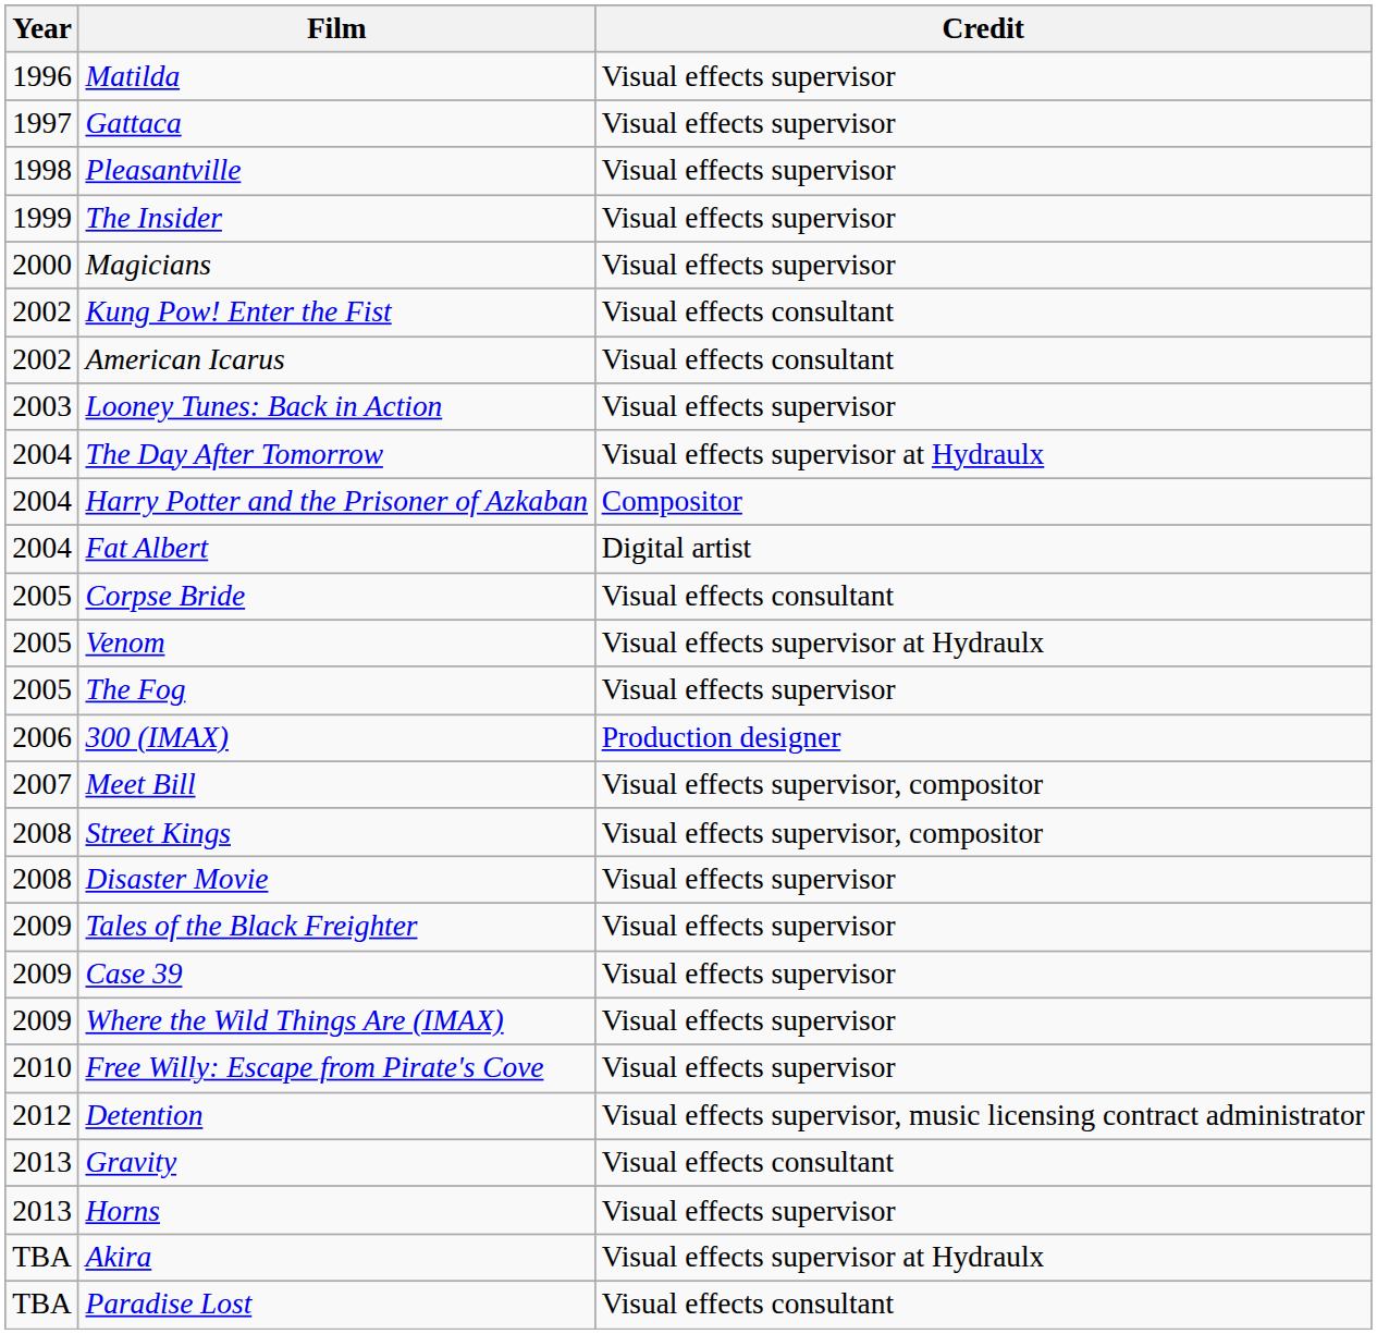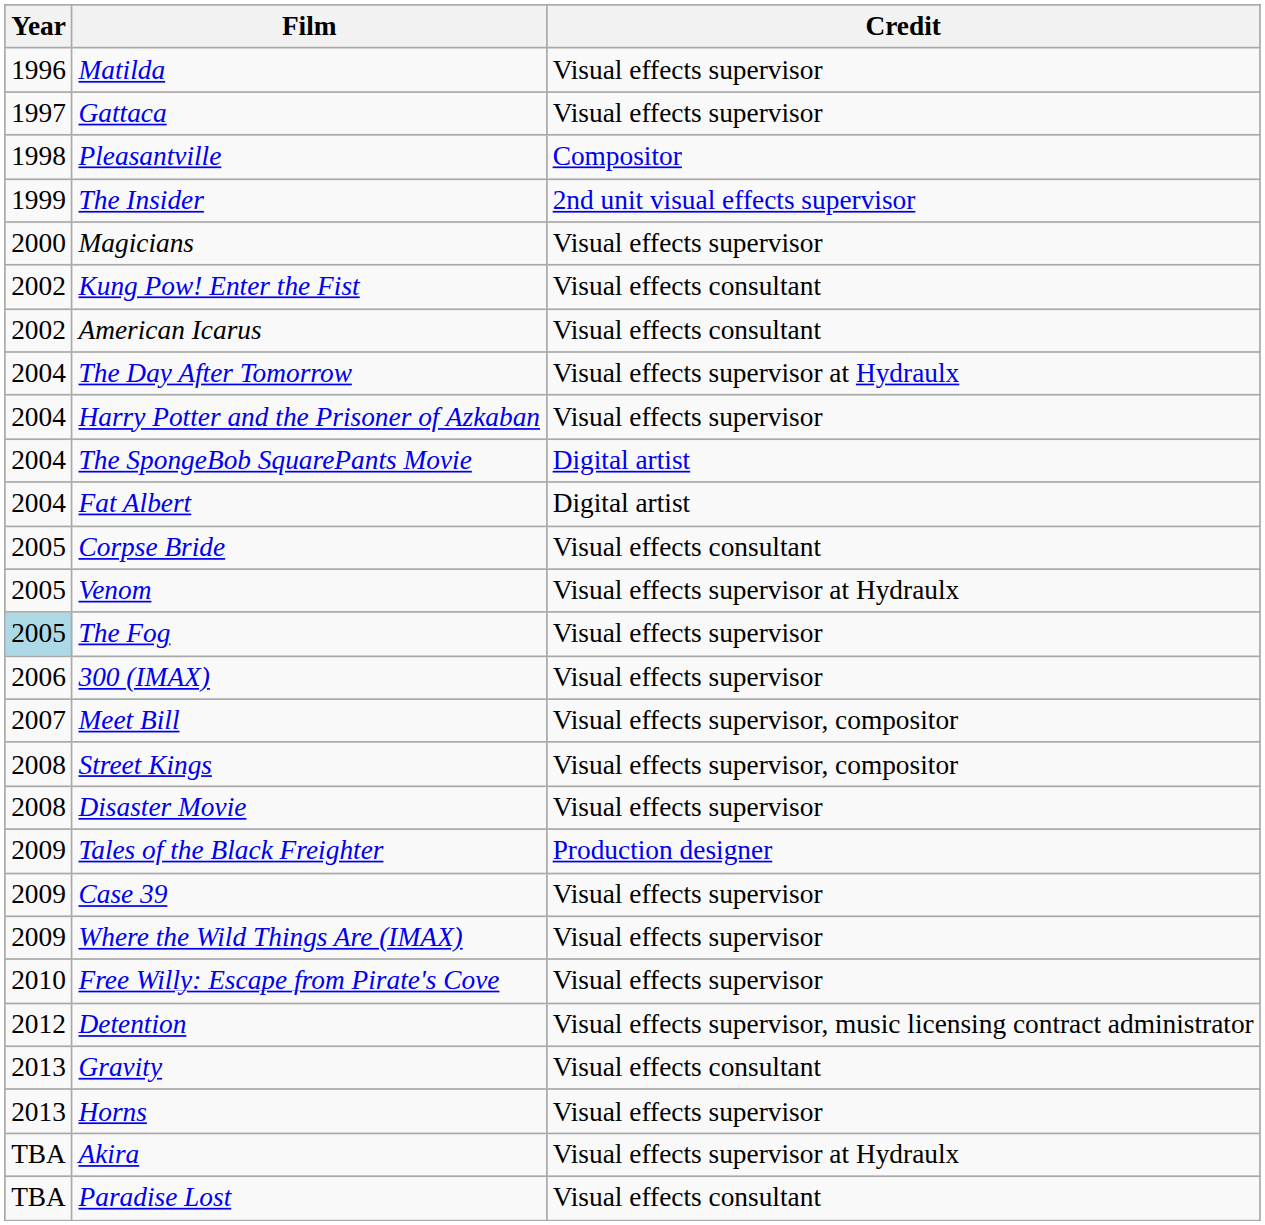 <table class="wikitable sortable">
 <tr>
 <th>Year</th>
 <th>Film</th>
 <th>Credit</th>
 </tr>
 <tr>
 <td>1996</td>
 <td><em><a href='#'>Matilda</a></em></td>
 <td>Visual effects supervisor</td>
 </tr>
 <tr>
 <td>1997</td>
 <td><em><a href='#'>Gattaca</a></em></td>
 <td>Visual effects supervisor</td>
 </tr>
 <tr>
 <td>1998</td>
 <td><em><a href='#'>Pleasantville</a></em></td>
-<td>Visual effects supervisor</td>
+<td><a href='#'>Compositor</a></td>
 </tr>
 <tr>
 <td>1999</td>
 <td><em><a href='#'>The Insider</a></em></td>
-<td>Visual effects supervisor</td>
+<td><a href='#'>2nd unit visual effects supervisor</a></td>
 </tr>
 <tr>
 <td>2000</td>
 <td><em>Magicians</em></td>
 <td>Visual effects supervisor</td>
 </tr>
 <tr>
 <td>2002</td>
 <td><em><a href='#'>Kung Pow! Enter the Fist</a></em></td>
 <td>Visual effects consultant</td>
 </tr>
 <tr>
 <td>2002</td>
 <td><em>American Icarus</em></td>
 <td>Visual effects consultant</td>
 </tr>
 <tr>
-<td>2003</td>
-<td><em><a href='#'>Looney Tunes: Back in Action</a></em></td>
-<td>Visual effects supervisor</td>
-</tr>
-<tr>
 <td>2004</td>
 <td><em><a href='#'>The Day After Tomorrow</a></em></td>
 <td>Visual effects supervisor at <a href='#'>Hydraulx</a></td>
 </tr>
 <tr>
 <td>2004</td>
 <td><em><a href='#'>Harry Potter and the Prisoner of Azkaban</a></em></td>
-<td><a href='#'>Compositor</a></td>
+<td>Visual effects supervisor</td>
+</tr>
+<tr>
+<td>2004</td>
+<td><em><a href='#'>The SpongeBob SquarePants Movie</a></em></td>
+<td><a href='#'>Digital artist</a></td>
 </tr>
 <tr>
 <td>2004</td>
 <td><em><a href='#'>Fat Albert</a></em></td>
 <td>Digital artist</td>
 </tr>
 <tr>
 <td>2005</td>
 <td><em><a href='#'>Corpse Bride</a></em></td>
 <td>Visual effects consultant</td>
 </tr>
 <tr>
 <td>2005</td>
 <td><em><a href='#'>Venom</a></em></td>
 <td>Visual effects supervisor at Hydraulx</td>
 </tr>
 <tr>
-<td>2005</td>
+<td style="background: lightblue;">2005</td>
 <td><em><a href='#'>The Fog</a></em></td>
 <td>Visual effects supervisor</td>
 </tr>
 <tr>
 <td>2006</td>
 <td><em><a href='#'>300 (IMAX)</a></em></td>
-<td><a href='#'>Production designer</a></td>
+<td>Visual effects supervisor</td>
 </tr>
 <tr>
 <td>2007</td>
 <td><em><a href='#'>Meet Bill</a></em></td>
 <td>Visual effects supervisor, compositor</td>
 </tr>
 <tr>
 <td>2008</td>
 <td><em><a href='#'>Street Kings</a></em></td>
 <td>Visual effects supervisor, compositor</td>
 </tr>
 <tr>
 <td>2008</td>
 <td><em><a href='#'>Disaster Movie</a></em></td>
 <td>Visual effects supervisor</td>
 </tr>
 <tr>
 <td>2009</td>
 <td><em><a href='#'>Tales of the Black Freighter</a></em></td>
-<td>Visual effects supervisor</td>
+<td><a href='#'>Production designer</a></td>
 </tr>
 <tr>
 <td>2009</td>
 <td><em><a href='#'>Case 39</a></em></td>
 <td>Visual effects supervisor</td>
 </tr>
 <tr>
 <td>2009</td>
 <td><em><a href='#'>Where the Wild Things Are (IMAX)</a></em></td>
 <td>Visual effects supervisor</td>
 </tr>
 <tr>
 <td>2010</td>
 <td><em><a href='#'>Free Willy: Escape from Pirate's Cove</a></em></td>
 <td>Visual effects supervisor</td>
 </tr>
 <tr>
 <td>2012</td>
 <td><em><a href='#'>Detention</a></em></td>
 <td>Visual effects supervisor, music licensing contract administrator</td>
 </tr>
 <tr>
 <td>2013</td>
 <td><em><a href='#'>Gravity</a></em></td>
 <td>Visual effects consultant</td>
 </tr>
 <tr>
 <td>2013</td>
 <td><em><a href='#'>Horns</a></em></td>
 <td>Visual effects supervisor</td>
 </tr>
 <tr>
 <td>TBA</td>
 <td><em><a href='#'>Akira</a></em></td>
 <td>Visual effects supervisor at Hydraulx</td>
 </tr>
 <tr>
 <td>TBA</td>
 <td><em><a href='#'>Paradise Lost</a></em></td>
 <td>Visual effects consultant</td>
 </tr>
 </table>
